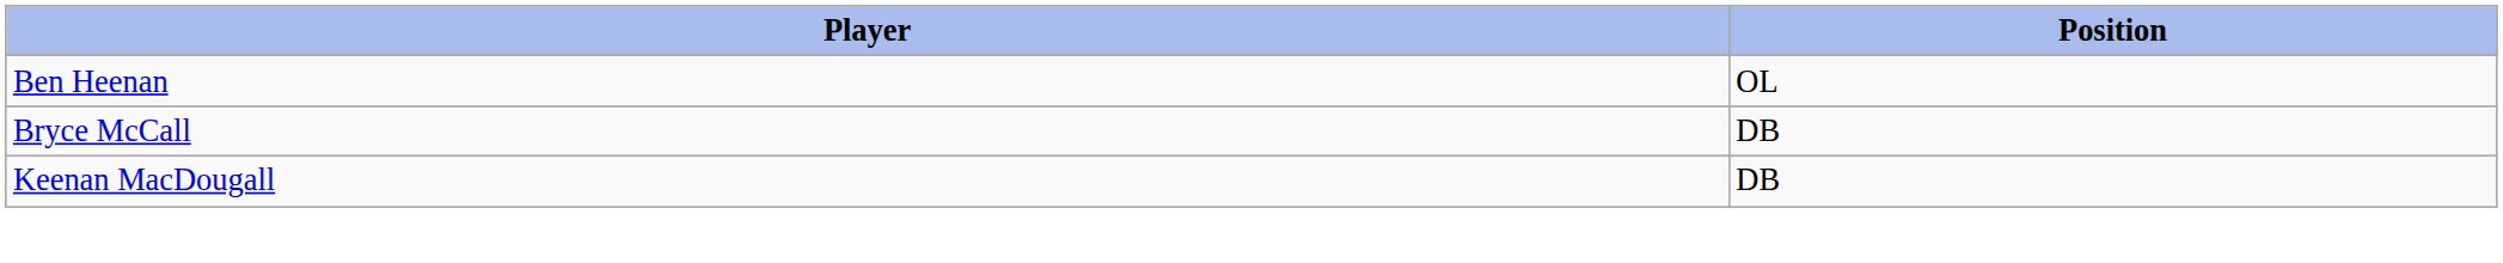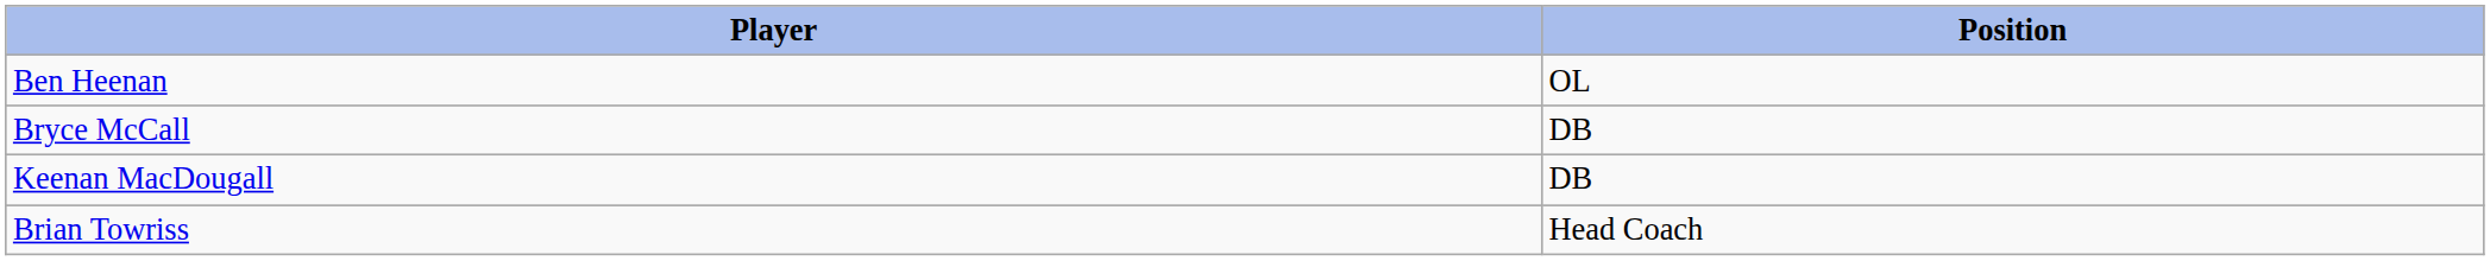 <table class="wikitable" style="width: 100%">
 <tr>
 <th style="background:#A8BDEC;">Player</th>
 <th style="background:#A8BDEC;">Position</th>
 </tr>
 <tr>
 <td><a href='#'>Ben Heenan</a></td>
 <td>OL</td>
 </tr>
 <tr>
 <td><a href='#'>Bryce McCall</a></td>
 <td>DB</td>
 </tr>
 <tr>
 <td><a href='#'>Keenan MacDougall</a></td>
 <td>DB</td>
 </tr>
+<tr>
+<td><a href='#'>Brian Towriss</a></td>
+<td>Head Coach</td>
+</tr>
 </table>
